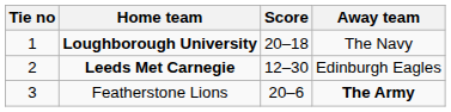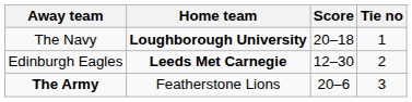 <table class="wikitable" style="text-align: center">
 <tr>
-<th>Tie no</th>
+<th>Away team</th>
 <th>Home team</th>
 <th>Score</th>
-<th>Away team</th>
+<th>Tie no</th>
 </tr>
 <tr>
-<td>1</td>
+<td>The Navy</td>
 <td><strong>Loughborough University</strong></td>
 <td>20–18</td>
-<td>The Navy</td>
+<td>1</td>
 </tr>
 <tr>
-<td>2</td>
+<td>Edinburgh Eagles</td>
 <td><strong>Leeds Met Carnegie</strong></td>
 <td>12–30</td>
-<td>Edinburgh Eagles</td>
+<td>2</td>
 </tr>
 <tr>
-<td>3</td>
+<td><strong>The Army</strong></td>
 <td>Featherstone Lions</td>
 <td>20–6</td>
-<td><strong>The Army</strong></td>
+<td>3</td>
 </tr>
 </table>
